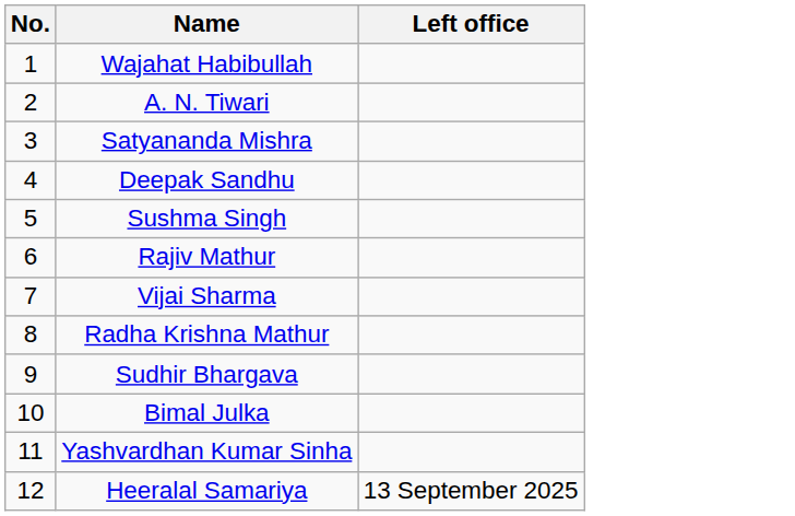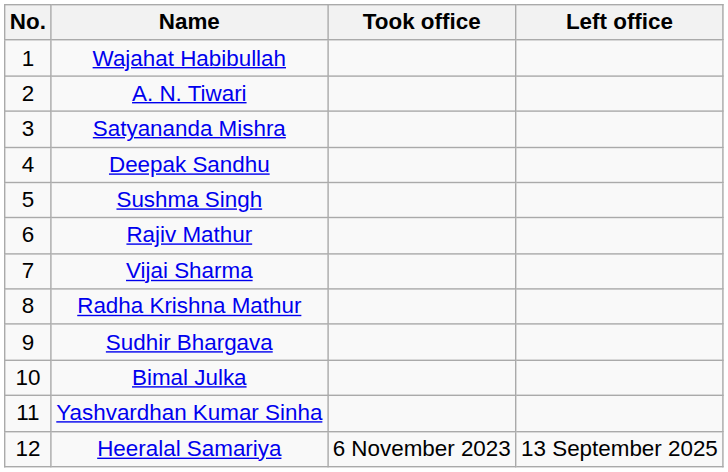 <table class="wikitable sortable" style="text-align:center">
 <tr>
 <th>No.</th>
 <th>Name</th>
+<th>Took office</th>
 <th>Left office</th>
 </tr>
 <tr>
 <td>1</td>
 <td><a href='#'>Wajahat Habibullah</a></td>
 <td></td>
+<td></td>
 </tr>
 <tr>
 <td>2</td>
 <td><a href='#'>A. N. Tiwari</a></td>
+<td></td>
 <td></td>
 </tr>
 <tr>
 <td>3</td>
 <td><a href='#'>Satyananda Mishra</a></td>
 <td></td>
+<td></td>
 </tr>
 <tr>
 <td>4</td>
 <td><a href='#'>Deepak Sandhu</a></td>
+<td></td>
 <td></td>
 </tr>
 <tr>
 <td>5</td>
 <td><a href='#'>Sushma Singh</a></td>
 <td></td>
+<td></td>
 </tr>
 <tr>
 <td>6</td>
 <td><a href='#'>Rajiv Mathur</a></td>
+<td></td>
 <td></td>
 </tr>
 <tr>
 <td>7</td>
 <td><a href='#'>Vijai Sharma</a></td>
 <td></td>
+<td></td>
 </tr>
 <tr>
 <td>8</td>
 <td><a href='#'>Radha Krishna Mathur</a></td>
+<td></td>
 <td></td>
 </tr>
 <tr>
 <td>9</td>
 <td><a href='#'>Sudhir Bhargava</a></td>
 <td></td>
+<td></td>
 </tr>
 <tr>
 <td>10</td>
 <td><a href='#'>Bimal Julka</a></td>
+<td></td>
 <td></td>
 </tr>
 <tr>
 <td>11</td>
 <td><a href='#'>Yashvardhan Kumar Sinha</a></td>
 <td></td>
+<td></td>
 </tr>
 <tr>
 <td>12</td>
 <td><a href='#'>Heeralal Samariya</a></td>
+<td>6 November 2023</td>
 <td>13 September 2025</td>
 </tr>
 </table>
